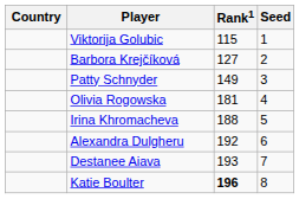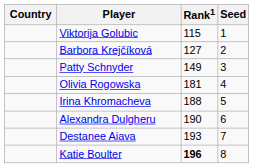 <table class="sortable wikitable">
 <tr>
 <th width="70">Country</th>
 <th width="175">Player</th>
 <th>Rank<sup>1</sup></th>
 <th>Seed</th>
 </tr>
 <tr>
 <td></td>
 <td><a href='#'>Viktorija Golubic</a></td>
 <td>115</td>
 <td>1</td>
 </tr>
 <tr>
 <td></td>
 <td><a href='#'>Barbora Krejčíková</a></td>
 <td>127</td>
 <td>2</td>
 </tr>
 <tr>
 <td></td>
 <td><a href='#'>Patty Schnyder</a></td>
 <td>149</td>
 <td>3</td>
 </tr>
 <tr>
 <td></td>
 <td><a href='#'>Olivia Rogowska</a></td>
 <td>181</td>
 <td>4</td>
 </tr>
 <tr>
 <td></td>
 <td><a href='#'>Irina Khromacheva</a></td>
 <td>188</td>
 <td>5</td>
 </tr>
 <tr>
 <td></td>
 <td><a href='#'>Alexandra Dulgheru</a></td>
-<td>192</td>
+<td>190</td>
 <td>6</td>
 </tr>
 <tr>
 <td></td>
 <td><a href='#'>Destanee Aiava</a></td>
 <td>193</td>
 <td>7</td>
 </tr>
 <tr>
 <td></td>
 <td><a href='#'>Katie Boulter</a></td>
 <td><strong>196</strong></td>
 <td>8</td>
 </tr>
 </table>
